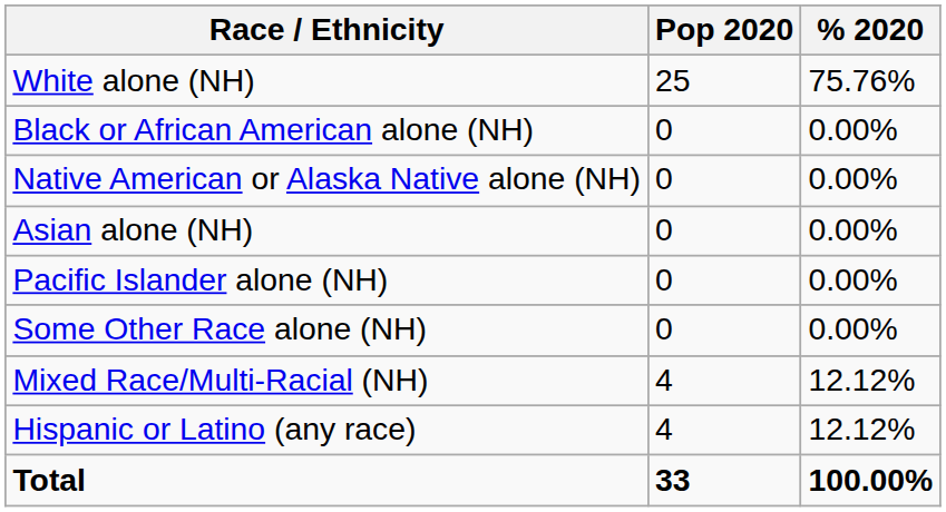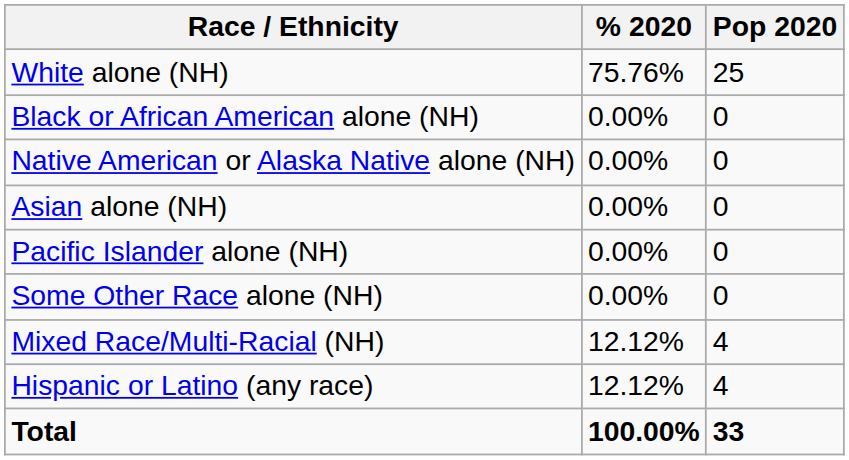 <table class="wikitable">
 <tr>
 <th>Race / Ethnicity</th>
+<th>% 2020</th>
 <th>Pop 2020</th>
-<th>% 2020</th>
 </tr>
 <tr>
 <td><a href='#'>White</a> alone (NH)</td>
+<td>75.76%</td>
 <td>25</td>
-<td>75.76%</td>
 </tr>
 <tr>
 <td><a href='#'>Black or African American</a> alone (NH)</td>
+<td>0.00%</td>
 <td>0</td>
-<td>0.00%</td>
 </tr>
 <tr>
 <td><a href='#'>Native American</a> or <a href='#'>Alaska Native</a> alone (NH)</td>
+<td>0.00%</td>
 <td>0</td>
-<td>0.00%</td>
 </tr>
 <tr>
 <td><a href='#'>Asian</a> alone (NH)</td>
+<td>0.00%</td>
 <td>0</td>
-<td>0.00%</td>
 </tr>
 <tr>
 <td><a href='#'>Pacific Islander</a> alone (NH)</td>
+<td>0.00%</td>
 <td>0</td>
-<td>0.00%</td>
 </tr>
 <tr>
 <td><a href='#'>Some Other Race</a> alone (NH)</td>
+<td>0.00%</td>
 <td>0</td>
-<td>0.00%</td>
 </tr>
 <tr>
 <td><a href='#'>Mixed Race/Multi-Racial</a> (NH)</td>
+<td>12.12%</td>
 <td>4</td>
-<td>12.12%</td>
 </tr>
 <tr>
 <td><a href='#'>Hispanic or Latino</a> (any race)</td>
+<td>12.12%</td>
 <td>4</td>
-<td>12.12%</td>
 </tr>
 <tr>
 <td><strong>Total</strong></td>
+<td><strong>100.00%</strong></td>
 <td><strong>33</strong></td>
-<td><strong>100.00%</strong></td>
 </tr>
 </table>
